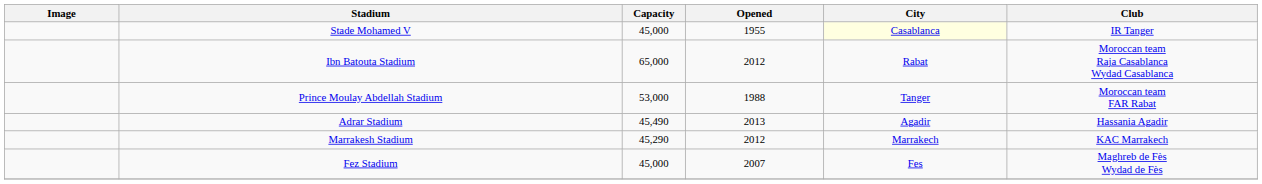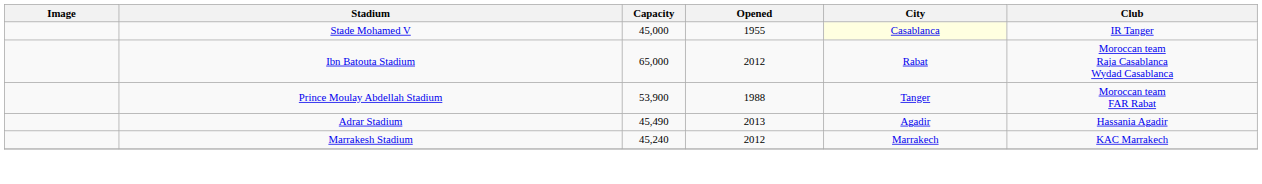 <table class="wikitable sortable" style="width:80%; text-align:center; font-size:85%;">
 <tr>
 <th>Image</th>
 <th>Stadium</th>
 <th width=5%>Capacity</th>
 <th>Opened</th>
 <th>City</th>
 <th width=20%>Club</th>
 </tr>
 <tr>
 <td></td>
 <td><a href='#'>Stade Mohamed V</a></td>
 <td>45,000</td>
 <td>1955</td>
 <td style="background: lightyellow;"><a href='#'>Casablanca</a></td>
 <td><a href='#'>IR Tanger</a></td>
 </tr>
 <tr>
 <td></td>
 <td><a href='#'>Ibn Batouta Stadium</a></td>
 <td>65,000</td>
 <td>2012</td>
 <td><a href='#'>Rabat</a></td>
 <td><a href='#'>Moroccan team</a> <br> <a href='#'>Raja Casablanca</a> <br> <a href='#'>Wydad Casablanca</a></td>
 </tr>
 <tr>
 <td></td>
 <td><a href='#'>Prince Moulay Abdellah Stadium</a></td>
-<td>53,000</td>
+<td>53,900</td>
 <td>1988</td>
 <td><a href='#'>Tanger</a></td>
 <td><a href='#'>Moroccan team</a> <br> <a href='#'>FAR Rabat</a></td>
 </tr>
 <tr>
 <td></td>
 <td><a href='#'>Adrar Stadium</a></td>
 <td>45,490</td>
 <td>2013</td>
 <td><a href='#'>Agadir</a></td>
 <td><a href='#'>Hassania Agadir</a></td>
 </tr>
 <tr>
 <td></td>
 <td><a href='#'>Marrakesh Stadium</a></td>
-<td>45,290</td>
+<td>45,240</td>
 <td>2012</td>
 <td><a href='#'>Marrakech</a></td>
 <td><a href='#'>KAC Marrakech</a></td>
 </tr>
 <tr>
-<td></td>
-<td><a href='#'>Fez Stadium</a></td>
-<td>45,000</td>
-<td>2007</td>
-<td><a href='#'>Fes</a></td>
-<td><a href='#'>Maghreb de Fès</a><br> <a href='#'>Wydad de Fès</a></td>
-</tr>
-<tr>
 </tr>
 </table>
